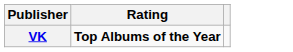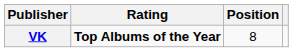 <table class="wikitable plainrowheaders">
 <tr>
 <th scope="col">Publisher</th>
 <th scope="col">Rating</th>
+<th scope="col">Position</th>
 <th scope="col"></th>
 </tr>
 <tr>
 <th scope="row"><a href='#'>VK</a></th>
 <td><strong>Top Albums of the Year</strong></td>
+<td style="text-align:center">8</td>
 <td></td>
 </tr>
 </table>
